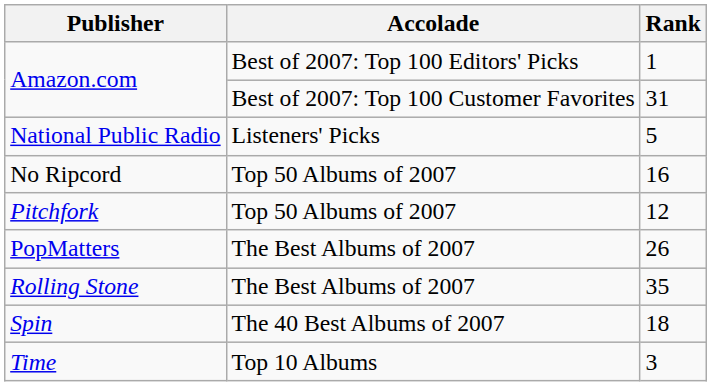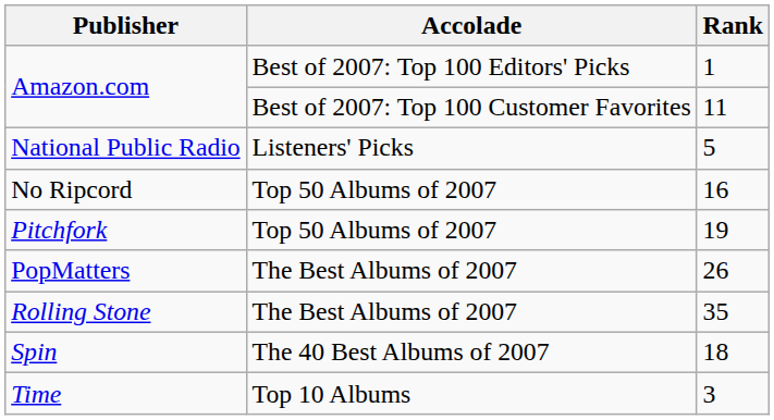 <table class="wikitable">
 <tr>
 <th>Publisher</th>
 <th>Accolade</th>
 <th>Rank</th>
 </tr>
 <tr>
 <td rowspan=2><a href='#'>Amazon.com</a></td>
 <td>Best of 2007: Top 100 Editors' Picks</td>
 <td>1</td>
 </tr>
 <tr>
 <td>Best of 2007: Top 100 Customer Favorites</td>
-<td>31</td>
+<td>11</td>
 </tr>
 <tr>
 <td><a href='#'>National Public Radio</a></td>
 <td>Listeners' Picks</td>
 <td>5</td>
 </tr>
 <tr>
 <td>No Ripcord</td>
 <td>Top 50 Albums of 2007</td>
 <td>16</td>
 </tr>
 <tr>
 <td><em><a href='#'>Pitchfork</a></em></td>
 <td>Top 50 Albums of 2007</td>
-<td>12</td>
+<td>19</td>
 </tr>
 <tr>
 <td><a href='#'>PopMatters</a></td>
 <td>The Best Albums of 2007</td>
 <td>26</td>
 </tr>
 <tr>
 <td><em><a href='#'>Rolling Stone</a></em></td>
 <td>The Best Albums of 2007</td>
 <td>35</td>
 </tr>
 <tr>
 <td><em><a href='#'>Spin</a></em></td>
 <td>The 40 Best Albums of 2007</td>
 <td>18</td>
 </tr>
 <tr>
 <td><em><a href='#'>Time</a></em></td>
 <td>Top 10 Albums</td>
 <td>3</td>
 </tr>
 </table>
